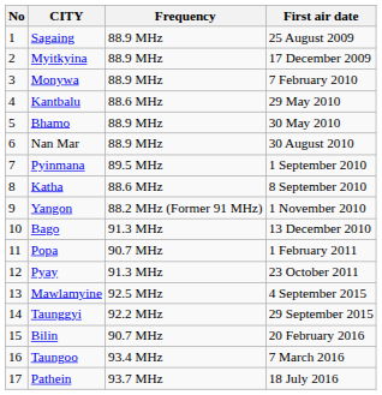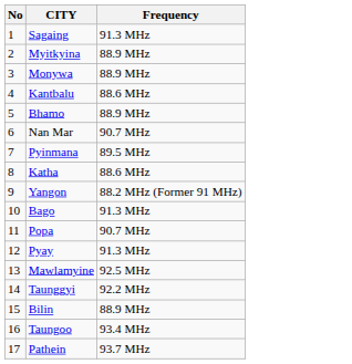 <table class="wikitable">
 <tr>
 <th>No</th>
 <th>CITY</th>
 <th>Frequency</th>
-<th>First air date</th>
 </tr>
 <tr>
 <td>1</td>
 <td><a href='#'>Sagaing</a></td>
-<td>88.9 MHz</td>
-<td>25 August 2009</td>
+<td>91.3 MHz</td>
 </tr>
 <tr>
 <td>2</td>
 <td><a href='#'>Myitkyina</a></td>
 <td>88.9 MHz</td>
-<td>17 December 2009</td>
 </tr>
 <tr>
 <td>3</td>
 <td><a href='#'>Monywa</a></td>
 <td>88.9 MHz</td>
-<td>7 February 2010</td>
 </tr>
 <tr>
 <td>4</td>
 <td><a href='#'>Kantbalu</a></td>
 <td>88.6 MHz</td>
-<td>29 May 2010</td>
 </tr>
 <tr>
 <td>5</td>
 <td><a href='#'>Bhamo</a></td>
 <td>88.9 MHz</td>
-<td>30 May 2010</td>
 </tr>
 <tr>
 <td>6</td>
 <td>Nan Mar</td>
-<td>88.9 MHz</td>
-<td>30 August 2010</td>
+<td>90.7 MHz</td>
 </tr>
 <tr>
 <td>7</td>
 <td><a href='#'>Pyinmana</a></td>
 <td>89.5 MHz</td>
-<td>1 September 2010</td>
 </tr>
 <tr>
 <td>8</td>
 <td><a href='#'>Katha</a></td>
 <td>88.6 MHz</td>
-<td>8 September 2010</td>
 </tr>
 <tr>
 <td>9</td>
 <td><a href='#'>Yangon</a></td>
 <td>88.2 MHz (Former 91 MHz)</td>
-<td>1 November 2010</td>
 </tr>
 <tr>
 <td>10</td>
 <td><a href='#'>Bago</a></td>
 <td>91.3 MHz</td>
-<td>13 December 2010</td>
 </tr>
 <tr>
 <td>11</td>
 <td><a href='#'>Popa</a></td>
 <td>90.7 MHz</td>
-<td>1 February 2011</td>
 </tr>
 <tr>
 <td>12</td>
 <td><a href='#'>Pyay</a></td>
 <td>91.3 MHz</td>
-<td>23 October 2011</td>
 </tr>
 <tr>
 <td>13</td>
 <td><a href='#'>Mawlamyine</a></td>
 <td>92.5 MHz</td>
-<td>4 September 2015</td>
 </tr>
 <tr>
 <td>14</td>
 <td><a href='#'>Taunggyi</a></td>
 <td>92.2 MHz</td>
-<td>29 September 2015</td>
 </tr>
 <tr>
 <td>15</td>
 <td><a href='#'>Bilin</a></td>
-<td>90.7 MHz</td>
-<td>20 February 2016</td>
+<td>88.9 MHz</td>
 </tr>
 <tr>
 <td>16</td>
 <td><a href='#'>Taungoo</a></td>
 <td>93.4 MHz</td>
-<td>7 March 2016</td>
 </tr>
 <tr>
 <td>17</td>
 <td><a href='#'>Pathein</a></td>
 <td>93.7 MHz</td>
-<td>18 July 2016</td>
 </tr>
 </table>
